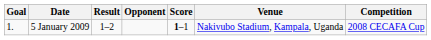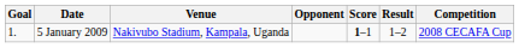 <table class="wikitable plainrowheaders sortable">
 <tr>
 <th>Goal</th>
 <th>Date</th>
-<th>Result</th>
+<th>Venue</th>
 <th>Opponent</th>
 <th>Score</th>
-<th>Venue</th>
+<th>Result</th>
 <th>Competition</th>
 </tr>
 <tr>
 <td>1.</td>
 <td>5 January 2009</td>
-<td align=center>1–2</td>
+<td><a href='#'>Nakivubo Stadium</a>, <a href='#'>Kampala</a>, Uganda</td>
 <td></td>
 <td align=center><strong>1</strong>–1</td>
-<td><a href='#'>Nakivubo Stadium</a>, <a href='#'>Kampala</a>, Uganda</td>
+<td align=center>1–2</td>
 <td><a href='#'>2008 CECAFA Cup</a></td>
 </tr>
 </table>
